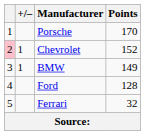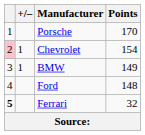 <table class="wikitable" style="font-size: 95%;">
 <tr>
 <th scope="col"></th>
 <th scope="col">+/–</th>
 <th scope="col">Manufacturer</th>
 <th scope="col">Points</th>
 </tr>
 <tr>
 <td align=center>1</td>
 <td align="left"></td>
 <td> <a href='#'>Porsche</a></td>
 <td align=right>170</td>
 </tr>
 <tr>
 <td align=center style="background: pink;">2</td>
 <td align="left"> 1</td>
 <td> <a href='#'>Chevrolet</a></td>
-<td align=right>152</td>
+<td align=right>154</td>
 </tr>
 <tr>
 <td align=center>3</td>
 <td align="left"> 1</td>
 <td> <a href='#'>BMW</a></td>
 <td align=right>149</td>
 </tr>
 <tr>
 <td align=center>4</td>
 <td align="left"></td>
 <td> <a href='#'>Ford</a></td>
-<td align=right>128</td>
+<td align=right>148</td>
 </tr>
 <tr>
-<td align=center>5</td>
+<td align=center><strong>5</strong></td>
 <td align="left"></td>
 <td> <a href='#'>Ferrari</a></td>
 <td align=right>32</td>
 </tr>
 <tr>
 <th colspan=5>Source:</th>
 </tr>
 </table>
